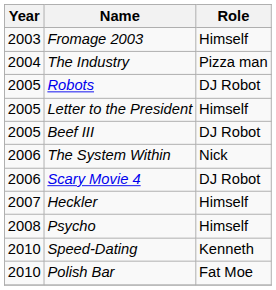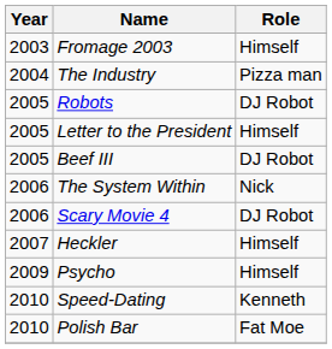 <table class="wikitable">
 <tr>
 <th>Year</th>
 <th>Name</th>
 <th>Role</th>
 </tr>
 <tr>
 <td>2003</td>
 <td><em>Fromage 2003</em></td>
 <td>Himself</td>
 </tr>
 <tr>
 <td>2004</td>
 <td><em>The Industry</em></td>
 <td>Pizza man</td>
 </tr>
 <tr>
 <td>2005</td>
 <td><em><a href='#'>Robots</a></em></td>
 <td>DJ Robot</td>
 </tr>
 <tr>
 <td>2005</td>
 <td><em>Letter to the President</em></td>
 <td>Himself</td>
 </tr>
 <tr>
 <td>2005</td>
 <td><em>Beef III</em></td>
 <td>DJ Robot</td>
 </tr>
 <tr>
 <td>2006</td>
 <td><em>The System Within</em></td>
 <td>Nick</td>
 </tr>
 <tr>
 <td>2006</td>
 <td><em><a href='#'>Scary Movie 4</a></em></td>
 <td>DJ Robot</td>
 </tr>
 <tr>
 <td>2007</td>
 <td><em>Heckler</em></td>
 <td>Himself</td>
 </tr>
 <tr>
-<td>2008</td>
+<td>2009</td>
 <td><em>Psycho</em></td>
 <td>Himself</td>
 </tr>
 <tr>
 <td>2010</td>
 <td><em>Speed-Dating</em></td>
 <td>Kenneth</td>
 </tr>
 <tr>
 <td>2010</td>
 <td><em>Polish Bar</em></td>
 <td>Fat Moe</td>
 </tr>
 <tr>
 </tr>
 </table>
